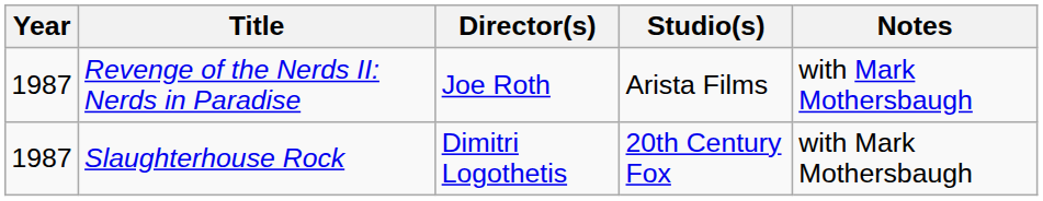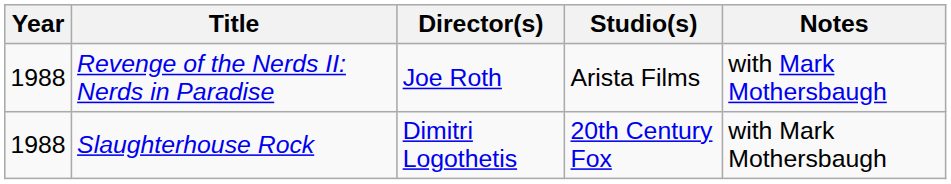 <table class="wikitable">
 <tr>
 <th>Year</th>
 <th>Title</th>
 <th>Director(s)</th>
 <th>Studio(s)</th>
 <th>Notes</th>
 </tr>
 <tr>
-<td>1987</td>
+<td>1988</td>
 <td><em><a href='#'>Revenge of the Nerds II: Nerds in Paradise</a></em></td>
 <td><a href='#'>Joe Roth</a></td>
 <td>Arista Films</td>
 <td>with <a href='#'>Mark Mothersbaugh</a></td>
 </tr>
 <tr>
-<td>1987</td>
+<td>1988</td>
 <td><em><a href='#'>Slaughterhouse Rock</a></em></td>
 <td><a href='#'>Dimitri Logothetis</a></td>
 <td><a href='#'>20th Century Fox</a></td>
 <td>with Mark Mothersbaugh</td>
 </tr>
 </table>
